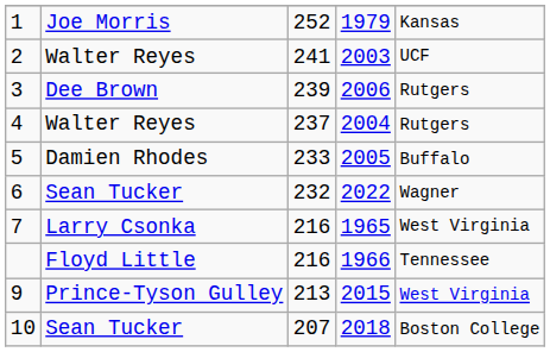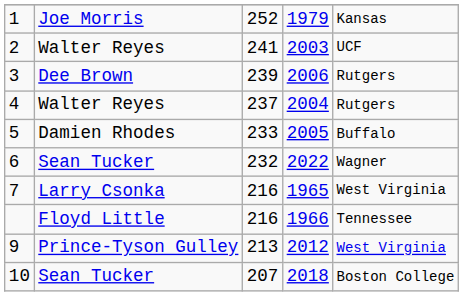 <table class="wikitable">
 <tr>
 </tr>
 <tr>
 <td>1</td>
 <td><a href='#'>Joe Morris</a></td>
 <td>252</td>
 <td><a href='#'>1979</a></td>
 <td style="font-size:80%;">Kansas</td>
 </tr>
 <tr>
 <td>2</td>
 <td>Walter Reyes</td>
 <td>241</td>
 <td><a href='#'>2003</a></td>
 <td style="font-size:80%;">UCF</td>
 </tr>
 <tr>
 <td>3</td>
 <td><a href='#'>Dee Brown</a></td>
 <td>239</td>
 <td><a href='#'>2006</a></td>
 <td style="font-size:80%;">Rutgers</td>
 </tr>
 <tr>
 <td>4</td>
 <td>Walter Reyes</td>
 <td>237</td>
 <td><a href='#'>2004</a></td>
 <td style="font-size:80%;">Rutgers</td>
 </tr>
 <tr>
 <td>5</td>
 <td>Damien Rhodes</td>
 <td>233</td>
 <td><a href='#'>2005</a></td>
 <td style="font-size:80%;">Buffalo</td>
 </tr>
 <tr>
 <td>6</td>
 <td><a href='#'>Sean Tucker</a></td>
 <td>232</td>
 <td><a href='#'>2022</a></td>
 <td style="font-size:80%;">Wagner</td>
 </tr>
 <tr>
 <td>7</td>
 <td><a href='#'>Larry Csonka</a></td>
 <td>216</td>
 <td><a href='#'>1965</a></td>
 <td style="font-size:80%;">West Virginia</td>
 </tr>
 <tr>
 <td></td>
 <td><a href='#'>Floyd Little</a></td>
 <td>216</td>
 <td><a href='#'>1966</a></td>
 <td style="font-size:80%;">Tennessee</td>
 </tr>
 <tr>
 <td>9</td>
 <td><a href='#'>Prince-Tyson Gulley</a></td>
 <td>213</td>
-<td><a href='#'>2015</a></td>
+<td><a href='#'>2012</a></td>
 <td style="font-size:80%;"><a href='#'>West Virginia</a></td>
 </tr>
 <tr>
 <td>10</td>
 <td><a href='#'>Sean Tucker</a></td>
 <td>207</td>
 <td><a href='#'>2018</a></td>
 <td style="font-size:80%;">Boston College</td>
 </tr>
 </table>
